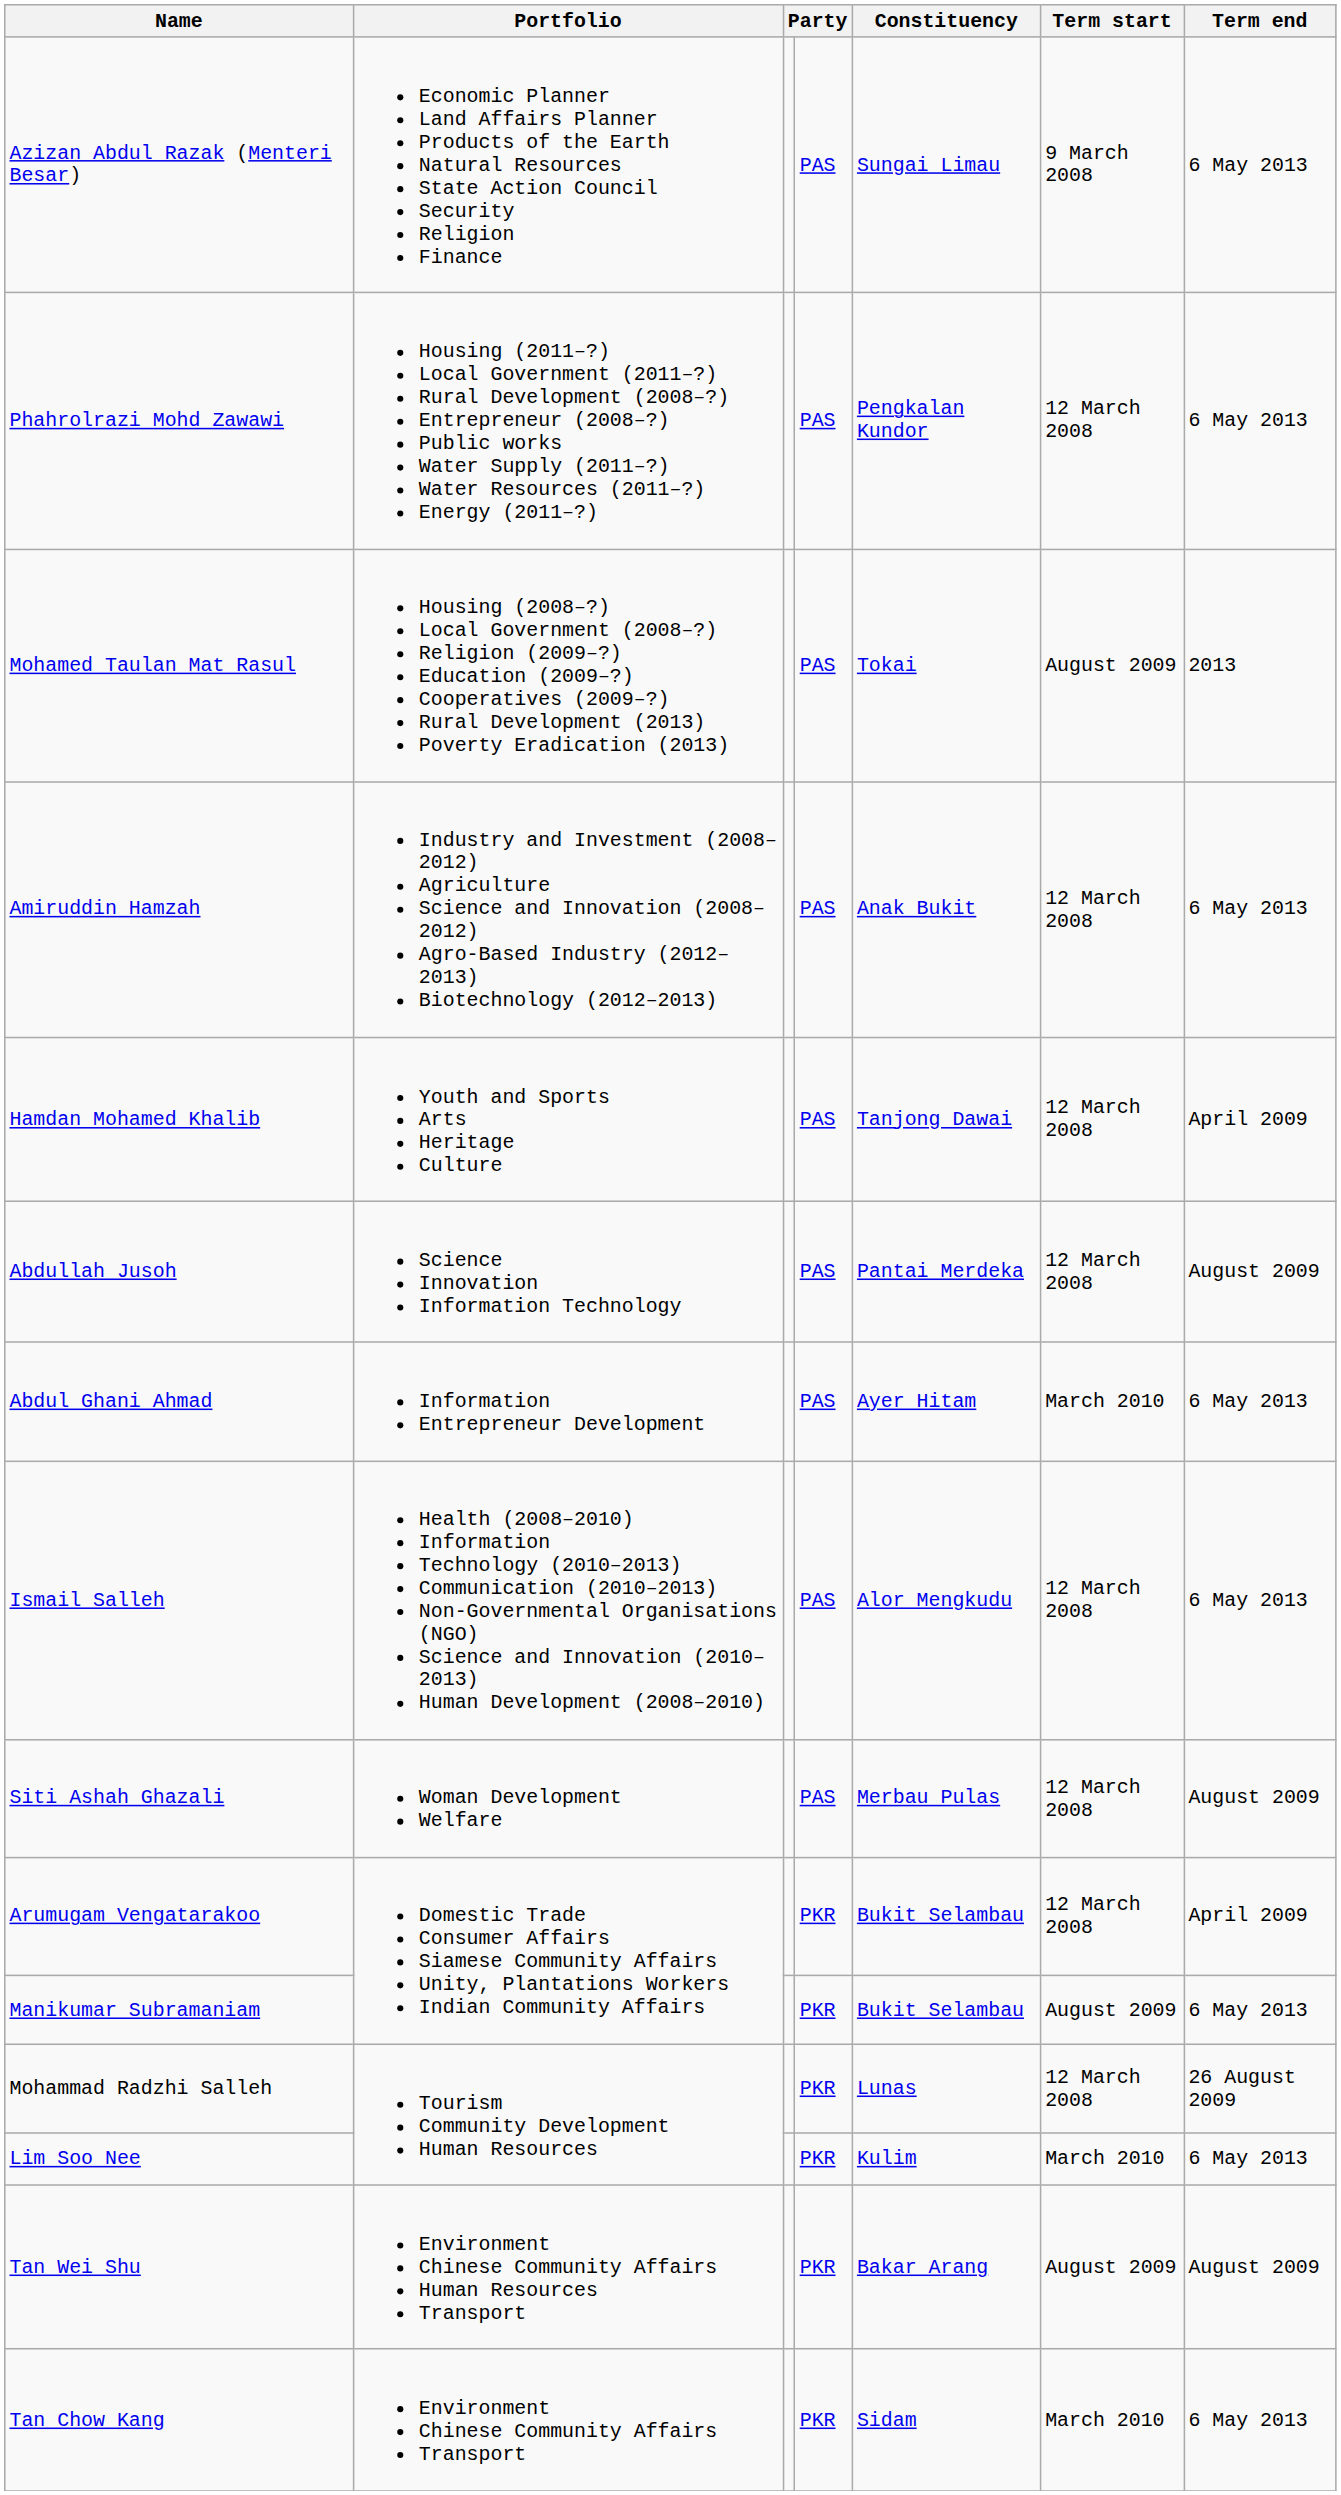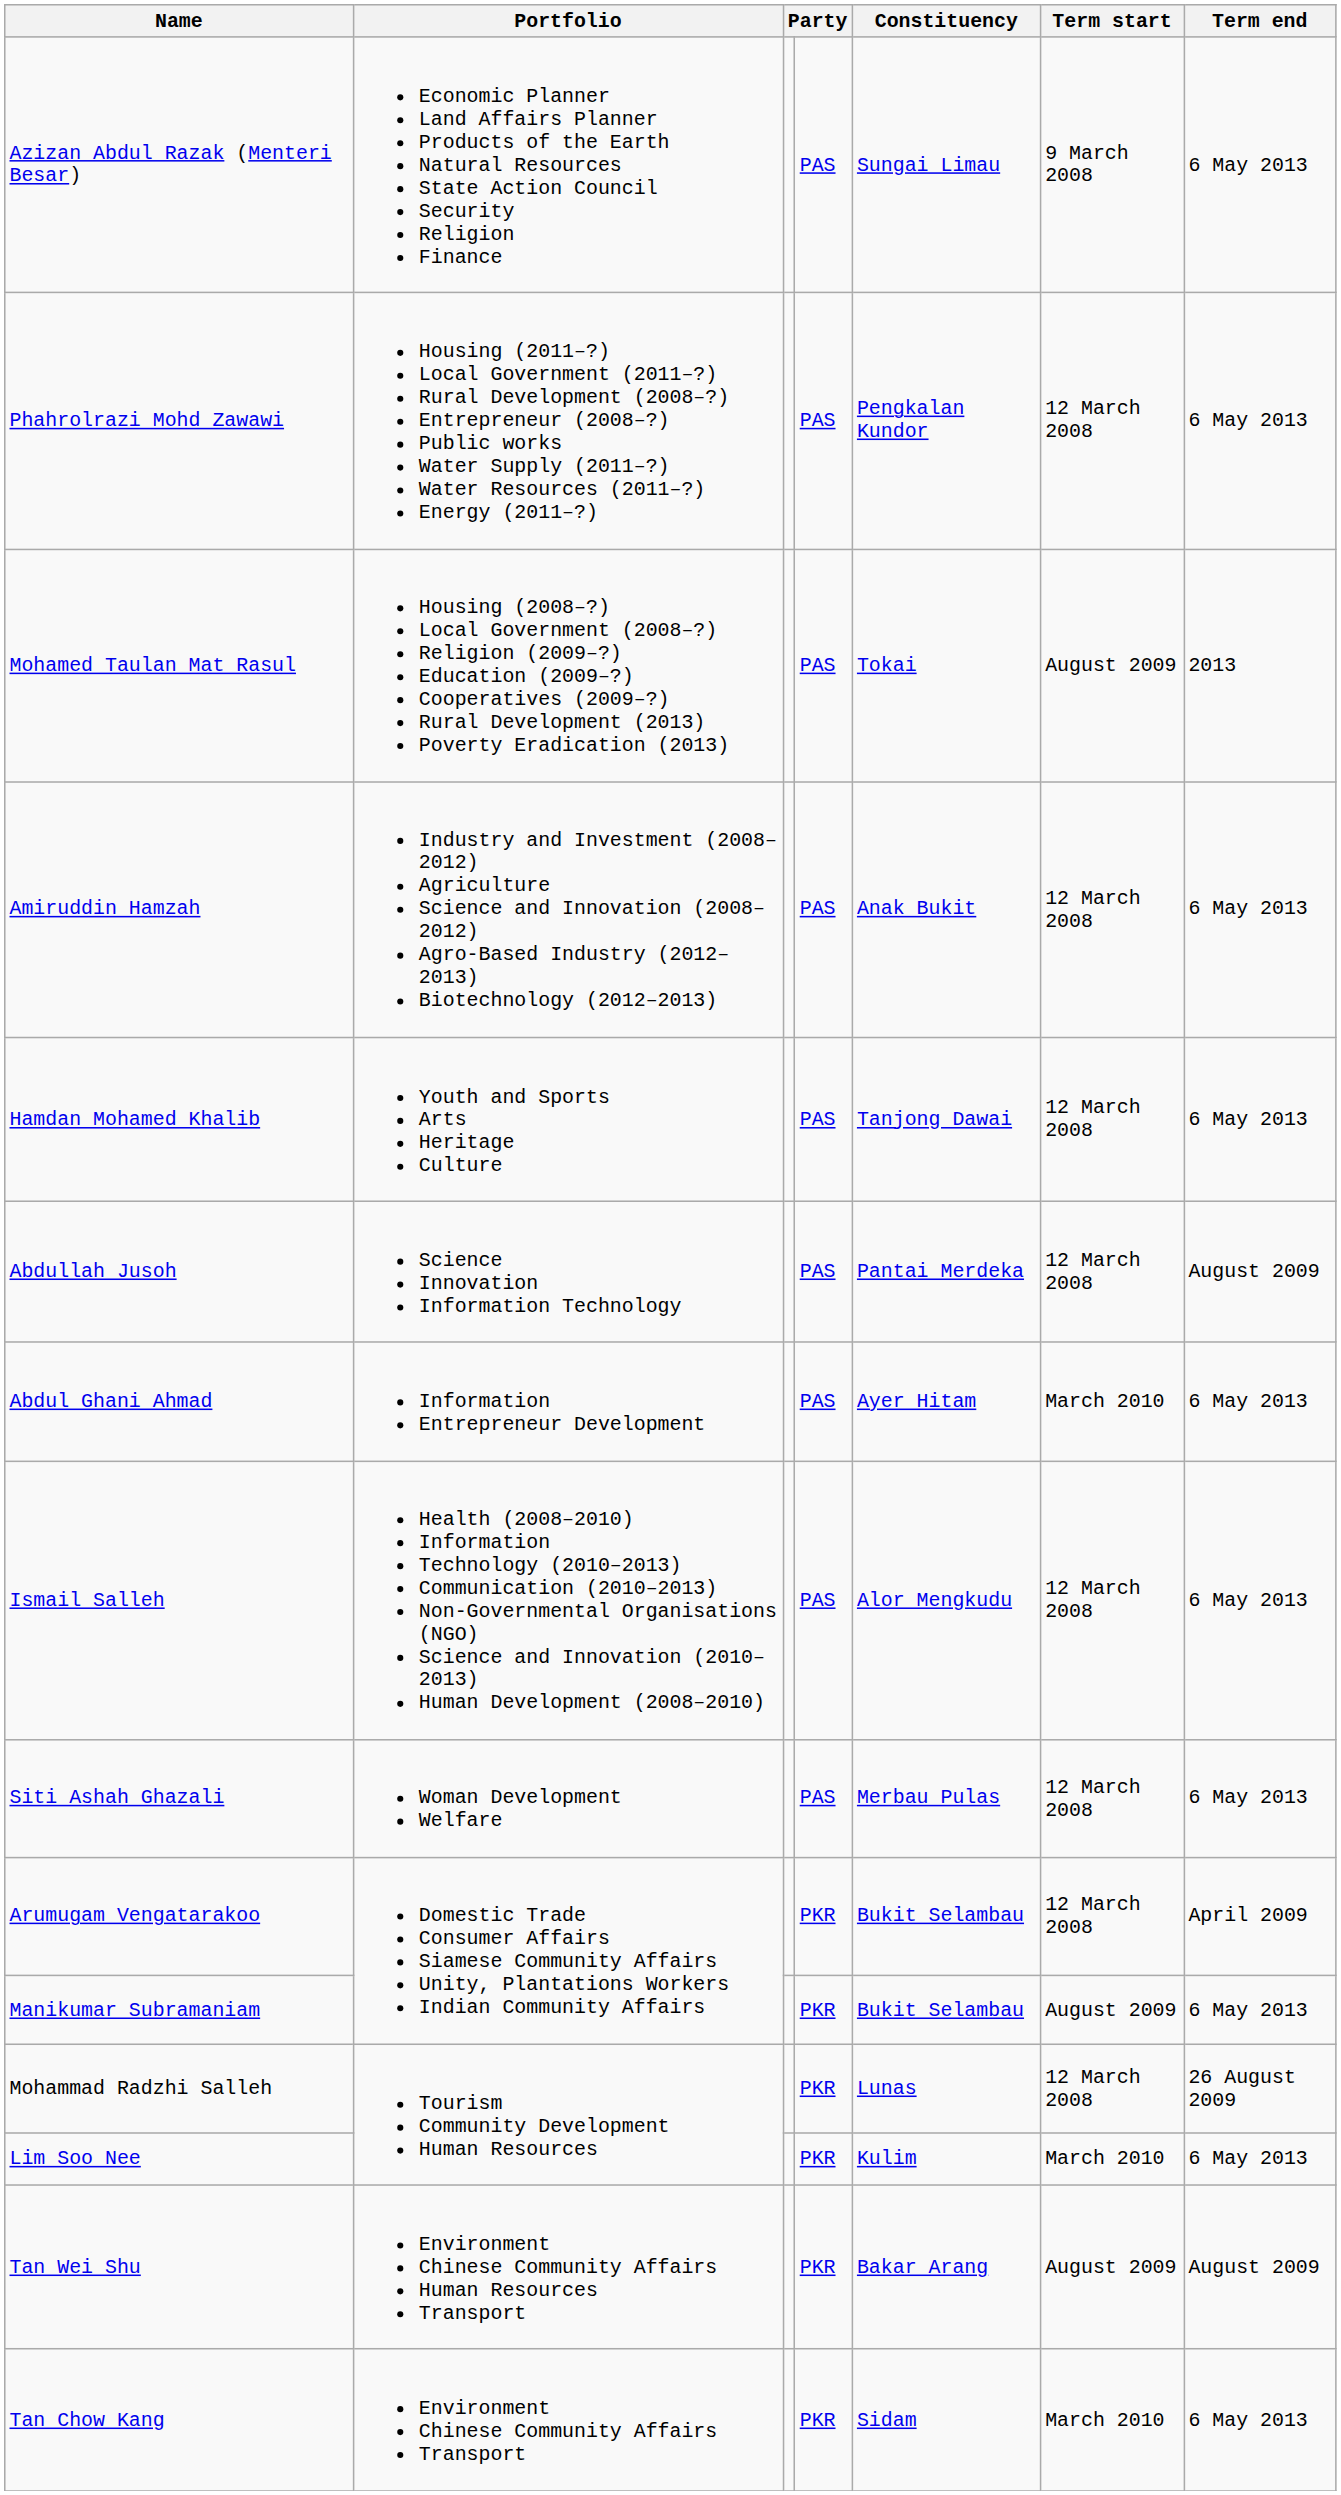 <table class="wikitable">
 <tr>
 <th>Name</th>
 <th>Portfolio</th>
 <th colspan=2>Party</th>
 <th>Constituency</th>
 <th>Term start</th>
 <th>Term end</th>
 </tr>
 <tr>
 <td><a href='#'>Azizan Abdul Razak</a> (<a href='#'>Menteri Besar</a>)</td>
 <td><br><ul><li>Economic Planner</li><li>Land Affairs Planner</li><li>Products of the Earth</li><li>Natural Resources</li><li>State Action Council</li><li>Security</li><li>Religion</li><li>Finance</li></ul></td>
 <td bgcolor=></td>
 <td><a href='#'>PAS</a></td>
 <td><a href='#'>Sungai Limau</a></td>
 <td>9 March 2008</td>
 <td>6 May 2013</td>
 </tr>
 <tr>
 <td><a href='#'>Phahrolrazi Mohd Zawawi</a></td>
 <td><br><ul><li>Housing (2011–?)</li><li>Local Government (2011–?)</li><li>Rural Development (2008–?)</li><li>Entrepreneur (2008–?)</li><li>Public works</li><li>Water Supply (2011–?)</li><li>Water Resources (2011–?)</li><li>Energy (2011–?)</li></ul></td>
 <td bgcolor=></td>
 <td><a href='#'>PAS</a></td>
 <td><a href='#'>Pengkalan Kundor</a></td>
 <td>12 March 2008</td>
 <td>6 May 2013</td>
 </tr>
 <tr>
 <td><a href='#'>Mohamed Taulan Mat Rasul</a></td>
 <td><br><ul><li>Housing (2008–?)</li><li>Local Government (2008–?)</li><li>Religion (2009–?)</li><li>Education (2009–?)</li><li>Cooperatives (2009–?)</li><li>Rural Development (2013)</li><li>Poverty Eradication (2013)</li></ul></td>
 <td bgcolor=></td>
 <td><a href='#'>PAS</a></td>
 <td><a href='#'>Tokai</a></td>
 <td>August 2009</td>
 <td>2013</td>
 </tr>
 <tr>
 <td><a href='#'>Amiruddin Hamzah</a></td>
 <td><br><ul><li>Industry and Investment (2008–2012)</li><li>Agriculture</li><li>Science and Innovation (2008–2012)</li><li>Agro-Based Industry (2012–2013)</li><li>Biotechnology (2012–2013)</li></ul></td>
 <td bgcolor=></td>
 <td><a href='#'>PAS</a></td>
 <td><a href='#'>Anak Bukit</a></td>
 <td>12 March 2008</td>
 <td>6 May 2013</td>
 </tr>
 <tr>
 <td><a href='#'>Hamdan Mohamed Khalib</a></td>
 <td><br><ul><li>Youth and Sports</li><li>Arts</li><li>Heritage</li><li>Culture</li></ul></td>
 <td bgcolor=></td>
 <td><a href='#'>PAS</a></td>
 <td><a href='#'>Tanjong Dawai</a></td>
 <td>12 March 2008</td>
-<td>April 2009</td>
+<td>6 May 2013</td>
 </tr>
 <tr>
 <td><a href='#'>Abdullah Jusoh</a></td>
 <td><br><ul><li>Science</li><li>Innovation</li><li>Information Technology</li></ul></td>
 <td bgcolor=></td>
 <td><a href='#'>PAS</a></td>
 <td><a href='#'>Pantai Merdeka</a></td>
 <td>12 March 2008</td>
 <td>August 2009</td>
 </tr>
 <tr>
 <td><a href='#'>Abdul Ghani Ahmad</a></td>
 <td><br><ul><li>Information</li><li>Entrepreneur Development</li></ul></td>
 <td bgcolor=></td>
 <td><a href='#'>PAS</a></td>
 <td><a href='#'>Ayer Hitam</a></td>
 <td>March 2010</td>
 <td>6 May 2013</td>
 </tr>
 <tr>
 <td><a href='#'>Ismail Salleh</a></td>
 <td><br><ul><li>Health (2008–2010)</li><li>Information</li><li>Technology (2010–2013)</li><li>Communication (2010–2013)</li><li>Non-Governmental Organisations (NGO)</li><li>Science and Innovation (2010–2013)</li><li>Human Development (2008–2010)</li></ul></td>
 <td bgcolor=></td>
 <td><a href='#'>PAS</a></td>
 <td><a href='#'>Alor Mengkudu</a></td>
 <td>12 March 2008</td>
 <td>6 May 2013</td>
 </tr>
 <tr>
 <td><a href='#'>Siti Ashah Ghazali</a></td>
 <td><br><ul><li>Woman Development</li><li>Welfare</li></ul></td>
 <td bgcolor=></td>
 <td><a href='#'>PAS</a></td>
 <td><a href='#'>Merbau Pulas</a></td>
 <td>12 March 2008</td>
-<td>August 2009</td>
+<td>6 May 2013</td>
 </tr>
 <tr>
 <td><a href='#'>Arumugam Vengatarakoo</a></td>
 <td rowspan=2><br><ul><li>Domestic Trade</li><li>Consumer Affairs</li><li>Siamese Community Affairs</li><li>Unity, Plantations Workers</li><li>Indian Community Affairs</li></ul></td>
 <td bgcolor=></td>
 <td><a href='#'>PKR</a></td>
 <td><a href='#'>Bukit Selambau</a></td>
 <td>12 March 2008</td>
 <td>April 2009</td>
 </tr>
 <tr>
 <td><a href='#'>Manikumar Subramaniam</a></td>
 <td bgcolor=></td>
 <td><a href='#'>PKR</a></td>
 <td><a href='#'>Bukit Selambau</a></td>
 <td>August 2009</td>
 <td>6 May 2013</td>
 </tr>
 <tr>
 <td>Mohammad Radzhi Salleh</td>
 <td rowspan=2><br><ul><li>Tourism</li><li>Community Development</li><li>Human Resources</li></ul></td>
 <td bgcolor=></td>
 <td><a href='#'>PKR</a></td>
 <td><a href='#'>Lunas</a></td>
 <td>12 March 2008</td>
 <td>26 August 2009</td>
 </tr>
 <tr>
 <td><a href='#'>Lim Soo Nee</a></td>
 <td bgcolor=></td>
 <td><a href='#'>PKR</a></td>
 <td><a href='#'>Kulim</a></td>
 <td>March 2010</td>
 <td>6 May 2013</td>
 </tr>
 <tr>
 <td><a href='#'>Tan Wei Shu</a></td>
 <td><br><ul><li>Environment</li><li>Chinese Community Affairs</li><li>Human Resources</li><li>Transport</li></ul></td>
 <td bgcolor=></td>
 <td><a href='#'>PKR</a></td>
 <td><a href='#'>Bakar Arang</a></td>
 <td>August 2009</td>
 <td>August 2009</td>
 </tr>
 <tr>
 <td><a href='#'>Tan Chow Kang</a></td>
 <td><br><ul><li>Environment</li><li>Chinese Community Affairs</li><li>Transport</li></ul></td>
 <td bgcolor=></td>
 <td><a href='#'>PKR</a></td>
 <td><a href='#'>Sidam</a></td>
 <td>March 2010</td>
 <td>6 May 2013</td>
 </tr>
 </table>
